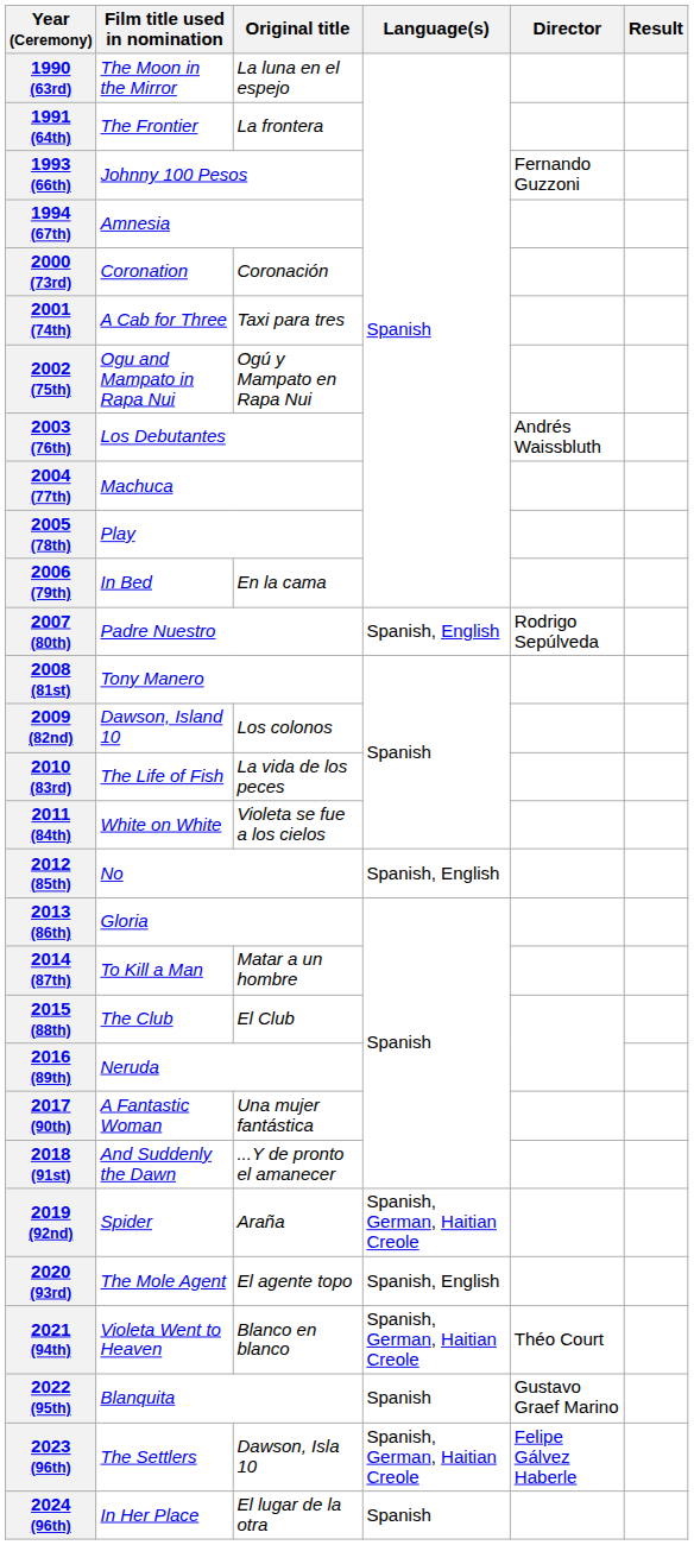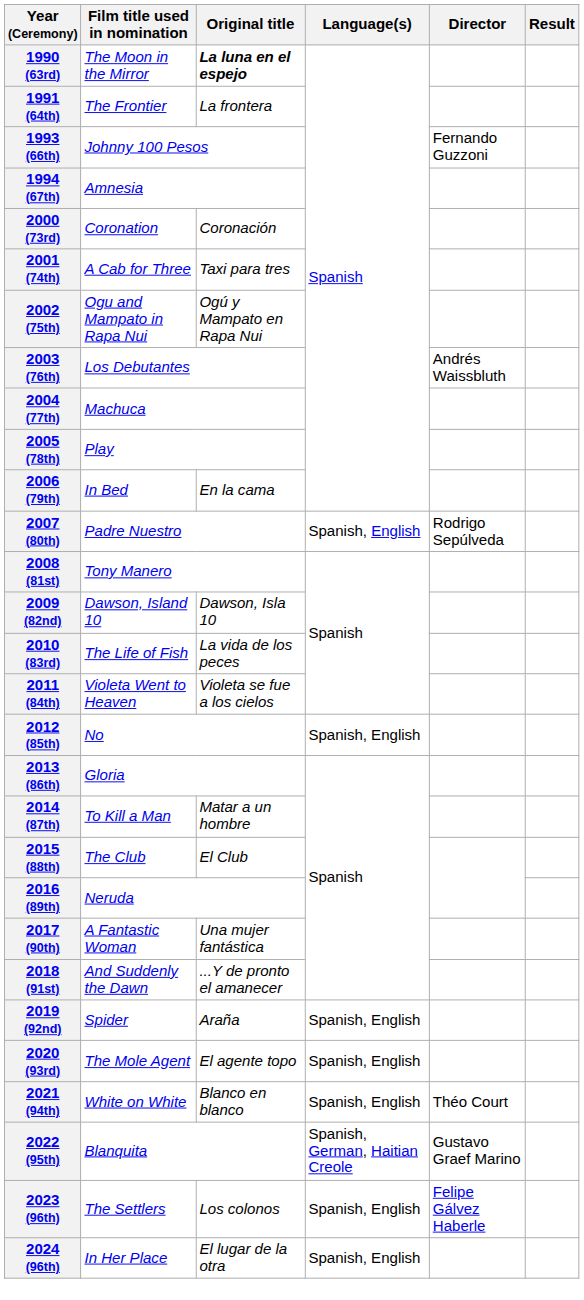 <table class="wikitable sortable" width="98%" style="background:#ffffff;">
 <tr>
 <th>Year<br><small>(Ceremony)</small></th>
 <th>Film title used in nomination</th>
 <th>Original title</th>
 <th>Language(s)</th>
 <th>Director</th>
 <th>Result</th>
 </tr>
 <tr>
 <th align="center"><a href='#'>1990</a><br><small><a href='#'>(63rd)</a></small></th>
 <td><em><a href='#'>The Moon in the Mirror</a></em></td>
-<td><em>La luna en el espejo</em></td>
+<td><strong><em>La luna en el espejo</em></strong></td>
 <td rowspan="11"><a href='#'>Spanish</a></td>
 <td></td>
 <td></td>
 </tr>
 <tr>
 <th align="center"><a href='#'>1991</a><br><small><a href='#'>(64th)</a></small></th>
 <td><em><a href='#'>The Frontier</a></em></td>
 <td><em>La frontera</em></td>
 <td></td>
 <td></td>
 </tr>
 <tr>
 <th align="center"><a href='#'>1993</a><br><small><a href='#'>(66th)</a></small></th>
 <td colspan="2"><em><a href='#'>Johnny 100 Pesos</a></em></td>
 <td>Fernando Guzzoni</td>
 <td></td>
 </tr>
 <tr>
 <th align="center"><a href='#'>1994</a><br><small><a href='#'>(67th)</a></small></th>
 <td colspan="2"><em><a href='#'>Amnesia</a></em></td>
 <td></td>
 <td></td>
 </tr>
 <tr>
 <th align="center"><a href='#'>2000</a><br><small><a href='#'>(73rd)</a></small></th>
 <td><em><a href='#'>Coronation</a></em></td>
 <td><em>Coronación</em></td>
 <td></td>
 <td></td>
 </tr>
 <tr>
 <th align="center"><a href='#'>2001</a><br><small><a href='#'>(74th)</a></small></th>
 <td><em><a href='#'>A Cab for Three</a></em></td>
 <td><em>Taxi para tres</em></td>
 <td></td>
 <td></td>
 </tr>
 <tr>
 <th align="center"><a href='#'>2002</a><br><small><a href='#'>(75th)</a></small></th>
 <td><em><a href='#'>Ogu and Mampato in Rapa Nui</a></em></td>
 <td><em>Ogú y Mampato en Rapa Nui</em></td>
 <td></td>
 <td></td>
 </tr>
 <tr>
 <th align="center"><a href='#'>2003</a><br><small><a href='#'>(76th)</a></small></th>
 <td colspan="2"><em><a href='#'>Los Debutantes</a></em></td>
 <td>Andrés Waissbluth</td>
 <td></td>
 </tr>
 <tr>
 <th align="center"><a href='#'>2004</a><br><small><a href='#'>(77th)</a></small></th>
 <td colspan="2"><em><a href='#'>Machuca</a></em></td>
 <td></td>
 <td></td>
 </tr>
 <tr>
 <th align="center"><a href='#'>2005</a><br><small><a href='#'>(78th)</a></small></th>
 <td colspan="2"><em><a href='#'>Play</a></em></td>
 <td></td>
 <td></td>
 </tr>
 <tr>
 <th align="center"><a href='#'>2006</a><br><small><a href='#'>(79th)</a></small></th>
 <td><em><a href='#'>In Bed</a></em></td>
 <td><em>En la cama</em></td>
 <td></td>
 <td></td>
 </tr>
 <tr>
 <th align="center"><a href='#'>2007</a><br><small><a href='#'>(80th)</a></small></th>
 <td colspan="2"><em><a href='#'>Padre Nuestro</a></em></td>
 <td>Spanish, <a href='#'>English</a></td>
 <td>Rodrigo Sepúlveda</td>
 <td></td>
 </tr>
 <tr>
 <th align="center"><a href='#'>2008</a><br><small><a href='#'>(81st)</a></small></th>
 <td colspan="2"><em><a href='#'>Tony Manero</a></em></td>
 <td rowspan="4">Spanish</td>
 <td></td>
 <td></td>
 </tr>
 <tr>
 <th align="center"><a href='#'>2009</a><br><small><a href='#'>(82nd)</a></small></th>
 <td><em><a href='#'>Dawson, Island 10</a></em></td>
-<td><em>Los colonos</em></td>
+<td><em>Dawson, Isla 10</em></td>
 <td></td>
 <td></td>
 </tr>
 <tr>
 <th align="center"><a href='#'>2010</a><br><small><a href='#'>(83rd)</a></small></th>
 <td><em><a href='#'>The Life of Fish</a></em></td>
 <td><em>La vida de los peces</em></td>
 <td></td>
 <td></td>
 </tr>
 <tr>
 <th align="center"><a href='#'>2011</a><br><small><a href='#'>(84th)</a></small></th>
-<td><em><a href='#'>White on White</a></em></td>
+<td><em><a href='#'>Violeta Went to Heaven</a></em></td>
 <td><em>Violeta se fue a los cielos</em></td>
 <td></td>
 <td></td>
 </tr>
 <tr>
 <th align="center"><a href='#'>2012</a><br><small><a href='#'>(85th)</a></small></th>
 <td colspan="2"><em><a href='#'>No</a></em></td>
 <td>Spanish, English</td>
 <td></td>
 <td></td>
 </tr>
 <tr>
 <th align="center"><a href='#'>2013</a><br><small><a href='#'>(86th)</a></small></th>
 <td colspan="2"><em><a href='#'>Gloria</a></em></td>
 <td rowspan="6">Spanish</td>
 <td></td>
 <td></td>
 </tr>
 <tr>
 <th align="center"><a href='#'>2014</a><br><small><a href='#'>(87th)</a></small></th>
 <td><em><a href='#'>To Kill a Man</a></em></td>
 <td><em>Matar a un hombre</em></td>
 <td></td>
 <td></td>
 </tr>
 <tr>
 <th align="center"><a href='#'>2015</a><br><small><a href='#'>(88th)</a></small></th>
 <td><em><a href='#'>The Club</a></em></td>
 <td><em>El Club</em></td>
 <td rowspan="2"></td>
 <td></td>
 </tr>
 <tr>
 <th align="center"><a href='#'>2016</a><br><small><a href='#'>(89th)</a></small></th>
 <td colspan="2"><em><a href='#'>Neruda</a></em></td>
 <td></td>
 </tr>
 <tr>
 <th align="center"><a href='#'>2017</a><br><small><a href='#'>(90th)</a></small></th>
 <td><em><a href='#'>A Fantastic Woman</a></em></td>
 <td><em>Una mujer fantástica</em></td>
 <td></td>
 <td></td>
 </tr>
 <tr>
 <th align="center"><a href='#'>2018</a><br><small><a href='#'>(91st)</a></small></th>
 <td><em><a href='#'>And Suddenly the Dawn</a></em></td>
 <td><em>...Y de pronto el amanecer</em></td>
 <td></td>
 <td></td>
 </tr>
 <tr>
 <th align="center"><a href='#'>2019</a><br><small><a href='#'>(92nd)</a></small></th>
 <td><em><a href='#'>Spider</a></em></td>
 <td><em>Araña</em></td>
-<td>Spanish, <a href='#'>German</a>, <a href='#'>Haitian Creole</a></td>
+<td>Spanish, English</td>
 <td></td>
 <td></td>
 </tr>
 <tr>
 <th align="center"><a href='#'>2020</a><br><small><a href='#'>(93rd)</a></small></th>
 <td><em><a href='#'>The Mole Agent</a></em></td>
 <td><em>El agente topo</em></td>
 <td>Spanish, English</td>
 <td></td>
 <td></td>
 </tr>
 <tr>
 <th align="center"><a href='#'>2021</a><br><small><a href='#'>(94th)</a></small></th>
-<td><em><a href='#'>Violeta Went to Heaven</a></em></td>
+<td><em><a href='#'>White on White</a></em></td>
 <td><em>Blanco en blanco</em></td>
-<td>Spanish, <a href='#'>German</a>, <a href='#'>Haitian Creole</a></td>
+<td>Spanish, English</td>
 <td>Théo Court</td>
 <td></td>
 </tr>
 <tr>
 <th align="center"><a href='#'>2022</a><br><small><a href='#'>(95th)</a></small></th>
 <td colspan="2"><em><a href='#'>Blanquita</a></em></td>
-<td>Spanish</td>
+<td>Spanish, <a href='#'>German</a>, <a href='#'>Haitian Creole</a></td>
 <td>Gustavo Graef Marino</td>
 <td></td>
 </tr>
 <tr>
 <th align="center"><a href='#'>2023</a><br><small><a href='#'>(96th)</a></small></th>
 <td><a href='#'><em>The Settlers</em></a></td>
-<td><em>Dawson, Isla 10</em></td>
-<td>Spanish, <a href='#'>German</a>, <a href='#'>Haitian Creole</a></td>
+<td><em>Los colonos</em></td>
+<td>Spanish, English</td>
 <td><a href='#'>Felipe Gálvez Haberle</a></td>
 <td></td>
 </tr>
 <tr>
 <th><a href='#'>2024</a><br><small><a href='#'>(96th)</a></small></th>
 <td><em><a href='#'>In Her Place</a></em></td>
 <td><em>El lugar de la otra</em></td>
-<td>Spanish</td>
+<td>Spanish, English</td>
 <td></td>
 <td></td>
 </tr>
 </table>
